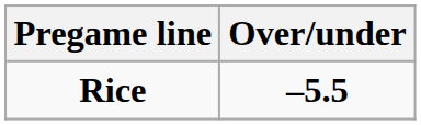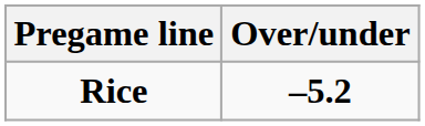 <table class="wikitable" style="margin-right: auto; margin-right: auto; border: none;">
 <tr align="center">
 <th style=>Pregame line</th>
 <th style=>Over/under</th>
 </tr>
 <tr align="center">
 <td><strong>Rice</strong></td>
-<td><strong>–5.5</strong></td>
+<td><strong>–5.2</strong></td>
 </tr>
 </table>
